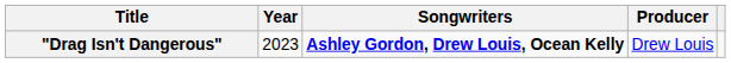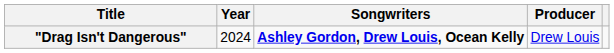 <table class="wikitable plainrowheaders" style=text-align:center;>
 <tr>
 <th scope="col" style="width:15em;">Title</th>
 <th scope="col">Year</th>
 <th scope=“col”>Songwriters</th>
 <th scope=“col”>Producer</th>
 <th></th>
 </tr>
 <tr>
 <th scope="row">"Drag Isn't Dangerous" <br></th>
-<td>2023</td>
+<td>2024</td>
 <td><strong><a href='#'>Ashley Gordon</a>, <a href='#'>Drew Louis</a>, Ocean Kelly</strong></td>
 <td><a href='#'>Drew Louis</a></td>
 <td style="text-align: center;"></td>
 </tr>
 </table>
